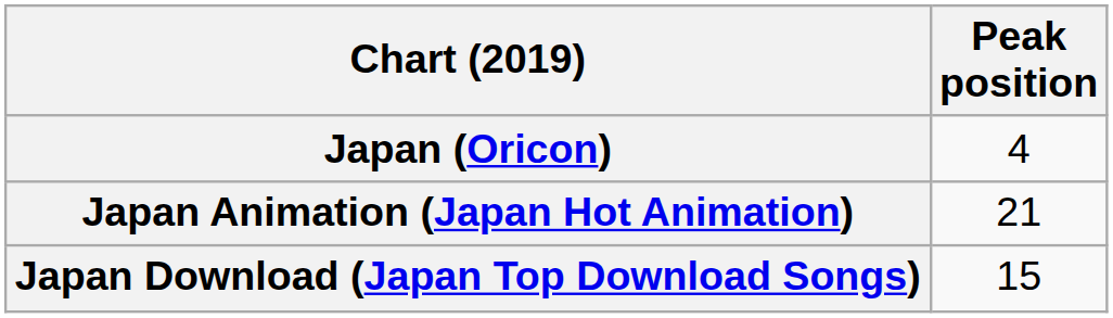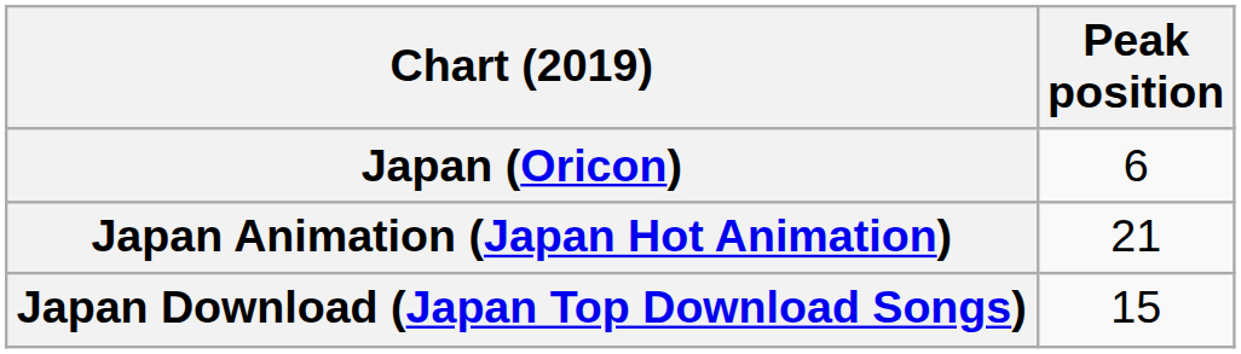 <table class="wikitable plainrowheaders" style="text-align:center">
 <tr>
 <th scope="col">Chart (2019)</th>
 <th scope="col">Peak<br>position</th>
 </tr>
 <tr>
 <th scope="row">Japan (<a href='#'>Oricon</a>)<br></th>
-<td>4</td>
+<td>6</td>
 </tr>
 <tr>
 <th scope="row">Japan Animation (<a href='#'>Japan Hot Animation</a>)</th>
 <td>21</td>
 </tr>
 <tr>
 <th scope="row">Japan Download (<a href='#'>Japan Top Download Songs</a>)</th>
 <td>15</td>
 </tr>
 </table>
